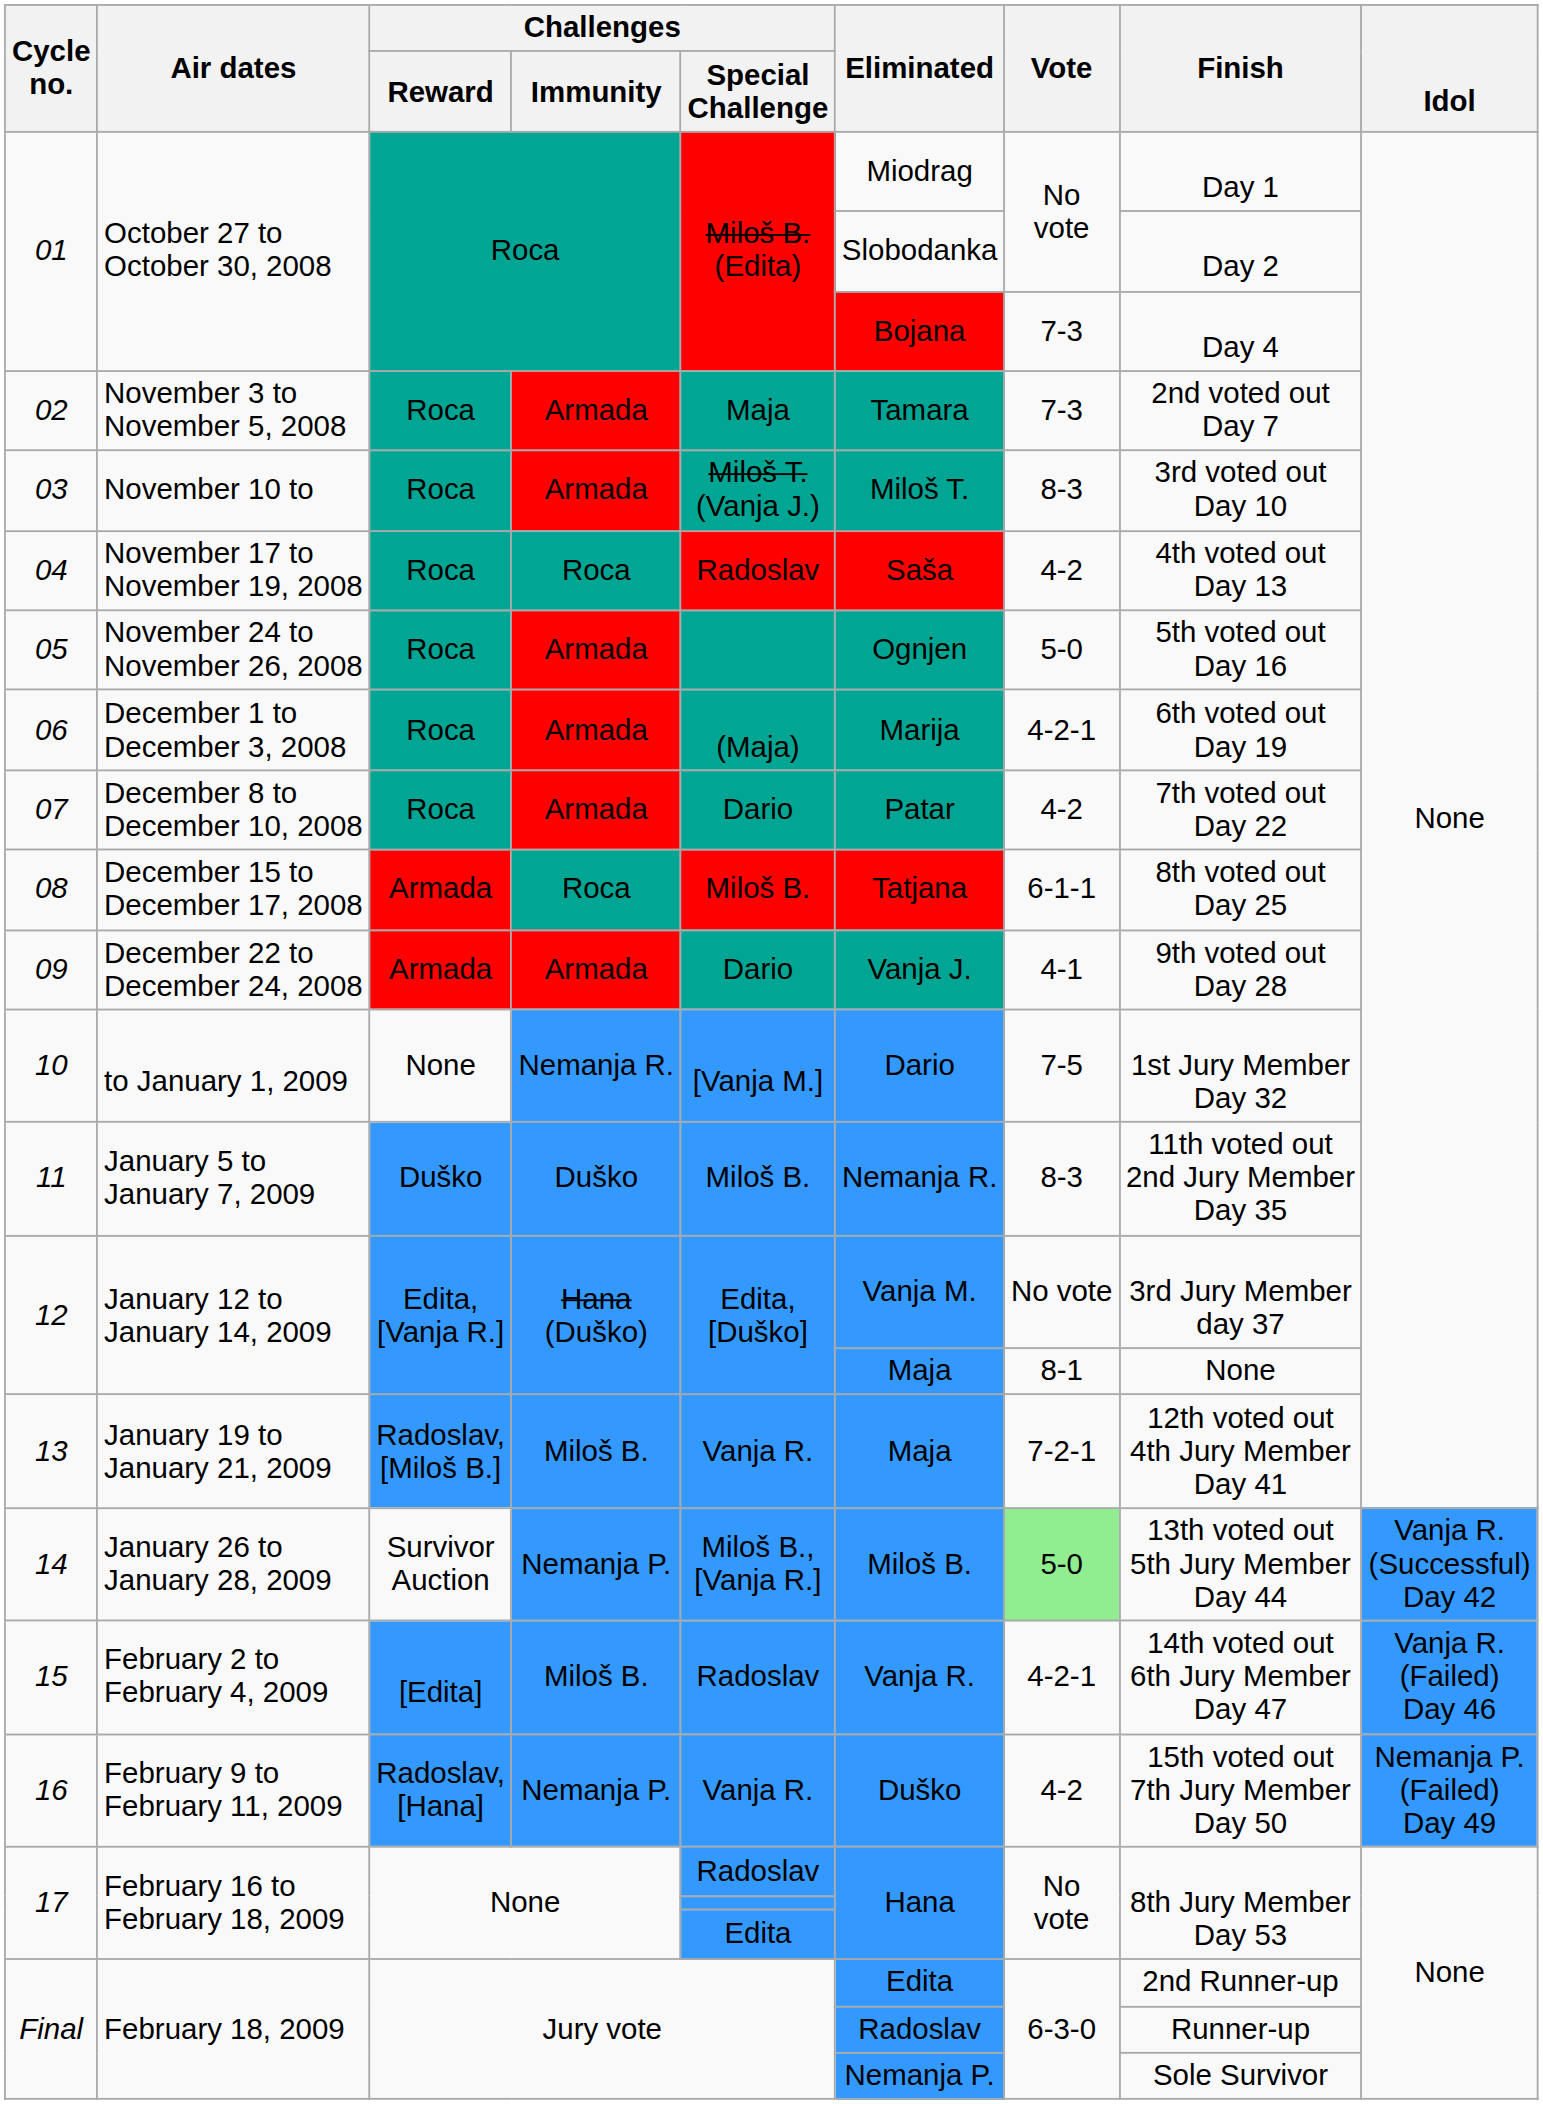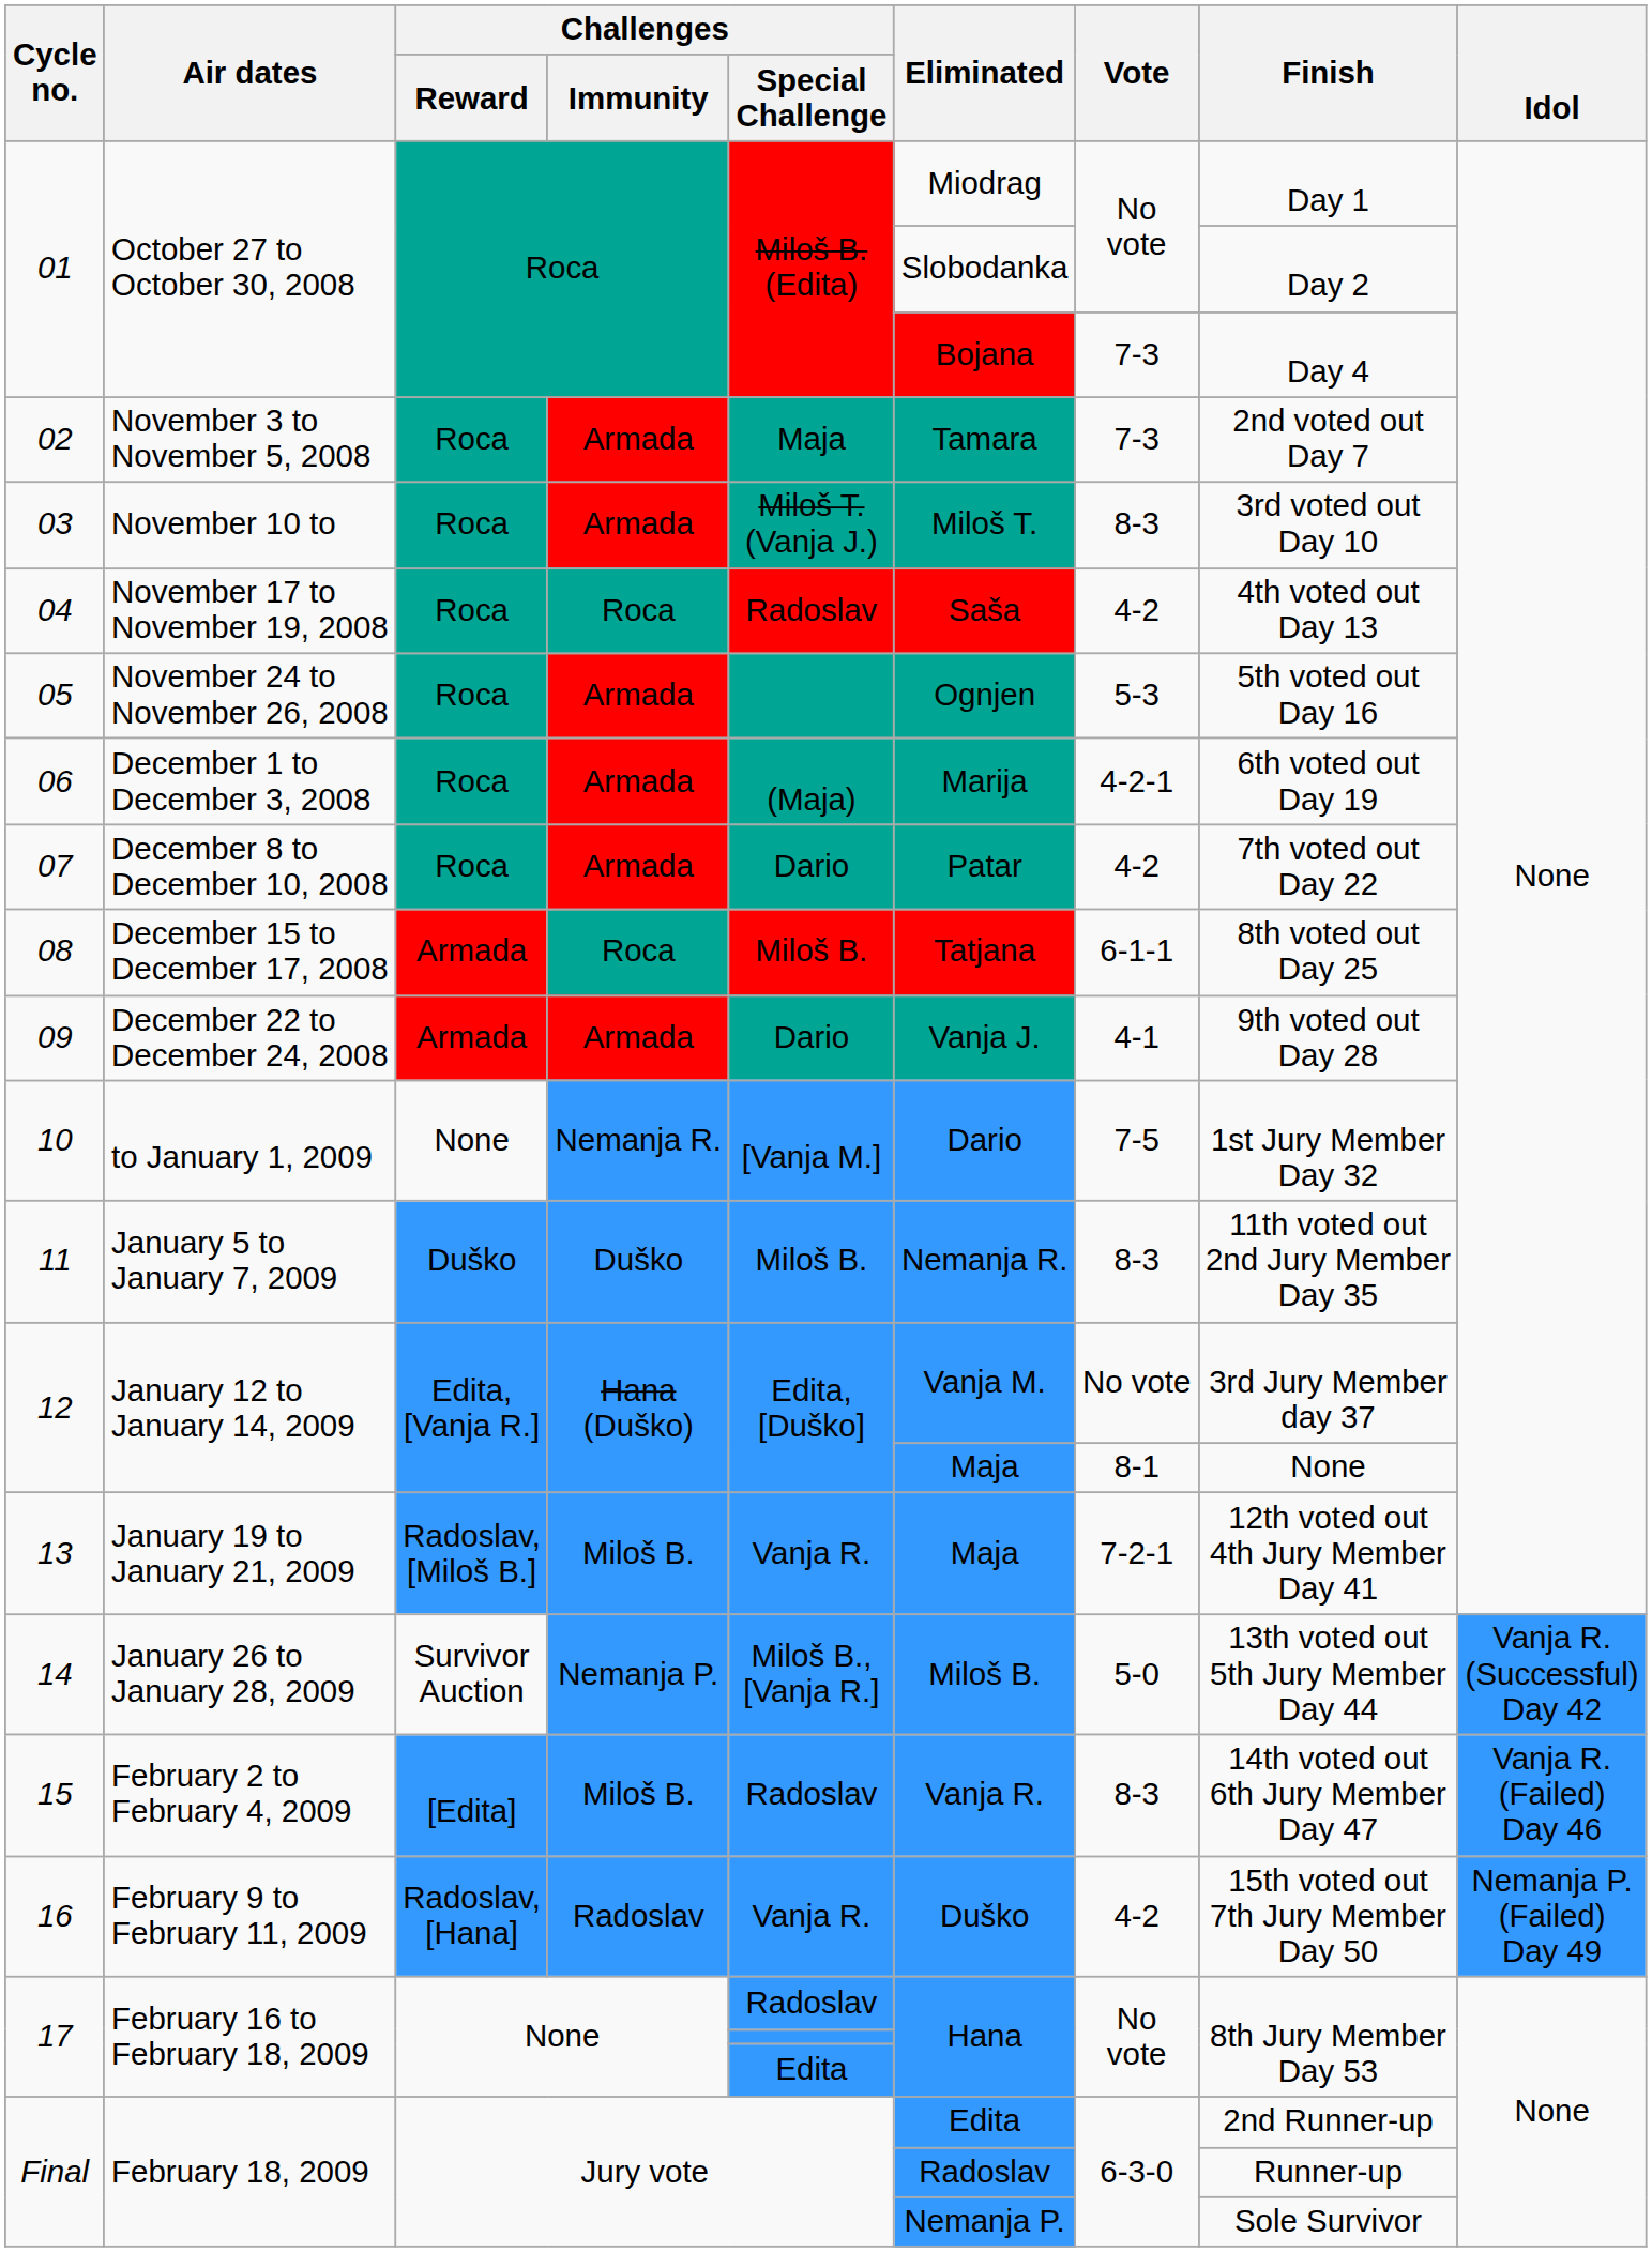 <table class="wikitable" style="margin:auto;">
 <tr>
 <th bgcolor="gray" rowspan="2">Cycle<br>no.</th>
 <th bgcolor="gray" rowspan="2">Air dates</th>
 <th bgcolor="gray" colspan="3">Challenges</th>
 <th bgcolor="gray" rowspan="2">Eliminated</th>
 <th bgcolor="gray" rowspan="2">Vote</th>
 <th bgcolor="gray" rowspan="2">Finish</th>
 <th bgcolor="gray" rowspan="2"><br><br>Idol</th>
 </tr>
 <tr>
 <th bgcolor="gray">Reward</th>
 <th bgcolor="gray">Immunity</th>
 <th bgcolor="gray">Special<br>Challenge</th>
 </tr>
 <tr>
 <td align="center" rowspan="3"><em>01</em></td>
 <td rowspan="3">October 27 to<br>October 30, 2008</td>
 <td colspan="2" rowspan="3" bgcolor="#00A693" align="center"><span>Roca</span></td>
 <td align="center" rowspan="3" bgcolor="red"><span><s>Miloš B.</s><br>(Edita)</span></td>
 <td align="center">Miodrag</td>
 <td align="center" rowspan=2>No<br>vote</td>
 <td align="center"><br>Day 1</td>
 <td align="center" rowspan="16">None</td>
 </tr>
 <tr>
 <td align="center">Slobodanka</td>
 <td align="center"><br>Day 2</td>
 </tr>
 <tr>
 <td align="center" rowspan="1" bgcolor="red"><span>Bojana</span></td>
 <td align="center">7-3</td>
 <td align="center"><br>Day 4</td>
 </tr>
 <tr>
 <td align="center"><em>02</em></td>
 <td>November 3 to<br>November 5, 2008</td>
 <td align="center" bgcolor="#00A693"><span>Roca</span></td>
 <td align="center" bgcolor="red"><span>Armada</span></td>
 <td align="center" bgcolor="#00A693"><span>Maja</span></td>
 <td align="center" bgcolor="#00A693"><span>Tamara</span></td>
 <td align="center">7-3</td>
 <td align="center">2nd voted out<br>Day 7</td>
 </tr>
 <tr>
 <td align="center"><em>03</em></td>
 <td>November 10 to<br></td>
 <td align="center" bgcolor="#00A693"><span>Roca</span></td>
 <td align="center" bgcolor="red"><span>Armada</span></td>
 <td align="center" bgcolor="#00A693"><span><s>Miloš T.</s><br>(Vanja J.)</span></td>
 <td align="center" bgcolor="#00A693"><span>Miloš T.</span></td>
 <td align="center">8-3</td>
 <td align="center">3rd voted out<br>Day 10</td>
 </tr>
 <tr>
 <td align="center"><em>04</em></td>
 <td>November 17 to<br>November 19, 2008</td>
 <td align="center" bgcolor="#00A693"><span>Roca</span></td>
 <td align="center" bgcolor="#00A693"><span>Roca</span></td>
 <td align="center" bgcolor="red"><span>Radoslav</span></td>
 <td align="center" bgcolor="red"><span>Saša</span></td>
 <td align="center">4-2</td>
 <td align="center">4th voted out<br>Day 13</td>
 </tr>
 <tr>
 <td align="center"><em>05</em></td>
 <td>November 24 to<br>November 26, 2008</td>
 <td align="center" bgcolor="#00A693"><span>Roca</span></td>
 <td align="center" bgcolor="red"><span>Armada</span></td>
 <td align="center" bgcolor="#00A693"><span></span></td>
 <td align="center" bgcolor="#00A693"><span>Ognjen</span></td>
-<td align="center">5-0</td>
+<td align="center">5-3</td>
 <td align="center">5th voted out<br>Day 16</td>
 </tr>
 <tr>
 <td align="center"><em>06</em></td>
 <td>December 1 to<br>December 3, 2008</td>
 <td align="center" bgcolor="#00A693"><span>Roca</span></td>
 <td align="center" bgcolor="red"><span>Armada</span></td>
 <td align="center" bgcolor="#00A693"><span><s></s><br>(Maja)</span></td>
 <td align="center" bgcolor="#00A693"><span>Marija</span></td>
 <td align="center">4-2-1</td>
 <td align="center">6th voted out<br>Day 19</td>
 </tr>
 <tr>
 <td align="center"><em>07</em></td>
 <td>December 8 to<br>December 10, 2008</td>
 <td align="center" bgcolor="#00A693"><span>Roca</span></td>
 <td align="center" bgcolor="red"><span>Armada</span></td>
 <td align="center" bgcolor="#00A693"><span>Dario</span></td>
 <td align="center" bgcolor="#00A693"><span>Patar</span></td>
 <td align="center">4-2</td>
 <td align="center">7th voted out<br>Day 22</td>
 </tr>
 <tr>
 <td align="center"><em>08</em></td>
 <td>December 15 to<br>December 17, 2008</td>
 <td align="center" bgcolor="red"><span>Armada</span></td>
 <td align="center" bgcolor="#00A693"><span>Roca</span></td>
 <td align="center" bgcolor="red"><span>Miloš B.</span></td>
 <td align="center" bgcolor="red"><span>Tatjana</span></td>
 <td align="center">6-1-1</td>
 <td align="center">8th voted out<br>Day 25</td>
 </tr>
 <tr>
 <td align="center"><em>09</em></td>
 <td>December 22 to<br>December 24, 2008</td>
 <td align="center" bgcolor="red"><span>Armada</span></td>
 <td align="center" bgcolor="red"><span>Armada</span></td>
 <td align="center" bgcolor="#00A693"><span>Dario</span></td>
 <td align="center" bgcolor="#00A693"><span>Vanja J.</span></td>
 <td align="center">4-1</td>
 <td align="center">9th voted out<br>Day 28</td>
 </tr>
 <tr>
 <td align="center"><em>10</em></td>
 <td><br>to January 1, 2009</td>
 <td align="center">None</td>
 <td align="center" bgcolor="#3399ff"><span>Nemanja R.</span></td>
 <td align="center" bgcolor="#3399ff"><span><br>[Vanja M.]</span></td>
 <td align="center" bgcolor="#3399ff"><span>Dario</span></td>
 <td align="center">7-5</td>
 <td align="center"><br>1st Jury Member<br>Day 32</td>
 </tr>
 <tr>
 <td align="center"><em>11</em></td>
 <td>January 5 to<br>January 7, 2009</td>
 <td align="center" bgcolor="#3399ff"><span>Duško</span></td>
 <td align="center" bgcolor="#3399ff"><span>Duško</span></td>
 <td align="center" bgcolor="#3399ff"><span>Miloš B.</span></td>
 <td align="center" bgcolor="#3399ff"><span>Nemanja R.</span></td>
 <td align="center">8-3</td>
 <td align="center">11th voted out<br>2nd Jury Member<br>Day 35</td>
 </tr>
 <tr>
 <td align="center" rowspan="2"><em>12</em></td>
 <td rowspan="2">January 12 to<br>January 14, 2009</td>
 <td align="center" rowspan="2" bgcolor="#3399ff"><span>Edita,<br>[Vanja R.]</span></td>
 <td align="center" rowspan="2" bgcolor="#3399ff"><span><s>Hana</s><br>(Duško)</span></td>
 <td align="center" rowspan="2" bgcolor="#3399ff"><span>Edita,<br>[Duško]</span></td>
 <td align="center" bgcolor="#3399ff"><span>Vanja M.</span></td>
 <td align="center">No vote</td>
 <td align="center"><br>3rd Jury Member<br>day 37</td>
 </tr>
 <tr>
 <td align="center" bgcolor="#3399ff"><span>Maja</span></td>
 <td align="center">8-1</td>
 <td align="center">None</td>
 </tr>
 <tr>
 <td align="center"><em>13</em></td>
 <td>January 19 to<br>January 21, 2009</td>
 <td align="center" bgcolor="#3399ff"><span>Radoslav,<br>[Miloš B.]</span></td>
 <td align="center" bgcolor="#3399ff"><span>Miloš B.</span></td>
 <td align="center" bgcolor="#3399ff"><span>Vanja R.</span></td>
 <td align="center" bgcolor="#3399ff"><span>Maja</span></td>
 <td align="center">7-2-1</td>
 <td align="center">12th voted out<br>4th Jury Member<br>Day 41</td>
 </tr>
 <tr>
 <td align="center"><em>14</em></td>
 <td>January 26 to<br>January 28, 2009</td>
 <td align="center">Survivor<br>Auction</td>
 <td align="center" bgcolor="#3399ff"><span>Nemanja P.</span></td>
 <td align="center" bgcolor="#3399ff"><span>Miloš B.,<br>[Vanja R.]</span></td>
 <td align="center" bgcolor="#3399ff"><span>Miloš B.</span></td>
-<td align="center" style="background: lightgreen;">5-0</td>
+<td align="center">5-0</td>
 <td align="center">13th voted out<br>5th Jury Member<br>Day 44</td>
 <td align="center" bgcolor="#3399ff">Vanja R.<br>(Successful)<br>Day 42</td>
 </tr>
 <tr>
 <td align="center"><em>15</em></td>
 <td>February 2 to<br>February 4, 2009</td>
 <td align="center" bgcolor="#3399ff"><span><br>[Edita]</span></td>
 <td align="center" bgcolor="#3399ff"><span>Miloš B.</span></td>
 <td align="center" bgcolor="#3399ff"><span>Radoslav</span></td>
 <td align="center" bgcolor="#3399ff"><span>Vanja R.</span></td>
-<td align="center">4-2-1</td>
+<td align="center">8-3</td>
 <td align="center">14th voted out<br>6th Jury Member<br>Day 47</td>
 <td align="center" bgcolor="#3399ff">Vanja R.<br>(Failed)<br>Day 46</td>
 </tr>
 <tr>
 <td align="center"><em>16</em></td>
 <td>February 9 to<br>February 11, 2009</td>
 <td align="center" bgcolor="#3399ff"><span>Radoslav,<br>[Hana]</span></td>
-<td align="center" bgcolor="#3399ff"><span>Nemanja P.</span></td>
+<td align="center" bgcolor="#3399ff"><span>Radoslav</span></td>
 <td align="center" bgcolor="#3399ff"><span>Vanja R.</span></td>
 <td align="center" bgcolor="#3399ff"><span>Duško</span></td>
 <td align="center">4-2</td>
 <td align="center">15th voted out<br>7th Jury Member<br>Day 50</td>
 <td align="center" bgcolor="#3399ff">Nemanja P.<br>(Failed)<br>Day 49</td>
 </tr>
 <tr>
 <td align="center" rowspan="3"><em>17</em></td>
 <td rowspan="3">February 16 to<br>February 18, 2009</td>
 <td align="center" colspan="2" rowspan="3">None</td>
 <td align="center" bgcolor="#3399ff"><span>Radoslav</span></td>
 <td align="center" rowspan="3" bgcolor="#3399ff"><span>Hana</span></td>
 <td align="center" rowspan="3">No<br>vote</td>
 <td align="center" rowspan="3"><br>8th Jury Member<br>Day 53</td>
 <td align="center" rowspan="6">None</td>
 </tr>
 <tr>
 <td align="center" bgcolor="#3399ff"><span></span></td>
 </tr>
 <tr>
 <td align="center" bgcolor="#3399ff"><span>Edita</span></td>
 </tr>
 <tr>
 <td align="center" rowspan="3"><em>Final</em></td>
 <td rowspan="3">February 18, 2009</td>
 <td align="center" colspan="3" rowspan="3">Jury vote</td>
 <td align="center" bgcolor="#3399ff"><span>Edita</span></td>
 <td align="center" rowspan="3">6-3-0</td>
 <td align="center">2nd Runner-up</td>
 </tr>
 <tr>
 <td align="center" bgcolor="#3399ff"><span>Radoslav</span></td>
 <td align="center">Runner-up</td>
 </tr>
 <tr>
 <td align="center" bgcolor="#3399ff"><span>Nemanja P.</span></td>
 <td align="center">Sole Survivor</td>
 </tr>
 </table>
